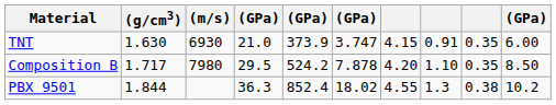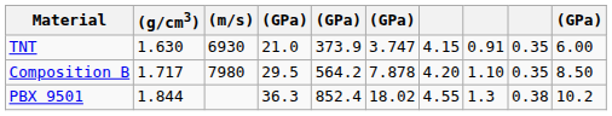 <table class="wikitable centre">
 <tr>
 <th>Material</th>
 <th> (g/cm<sup>3</sup>)</th>
 <th> (m/s)</th>
 <th> (GPa)</th>
 <th> (GPa)</th>
 <th> (GPa)</th>
 <th></th>
 <th></th>
 <th></th>
 <th> (GPa)</th>
 </tr>
 <tr>
 <td><a href='#'>TNT</a></td>
 <td>1.630</td>
 <td>6930</td>
 <td>21.0</td>
 <td>373.9</td>
 <td>3.747</td>
 <td>4.15</td>
 <td>0.91</td>
 <td>0.35</td>
 <td>6.00</td>
 </tr>
 <tr>
 <td><a href='#'>Composition B</a></td>
 <td>1.717</td>
 <td>7980</td>
 <td>29.5</td>
-<td>524.2</td>
+<td>564.2</td>
 <td>7.878</td>
 <td>4.20</td>
 <td>1.10</td>
 <td>0.35</td>
 <td>8.50</td>
 </tr>
 <tr>
 <td><a href='#'>PBX 9501</a></td>
 <td>1.844</td>
 <td></td>
 <td>36.3</td>
 <td>852.4</td>
 <td>18.02</td>
 <td>4.55</td>
 <td>1.3</td>
 <td>0.38</td>
 <td>10.2</td>
 </tr>
 </table>
